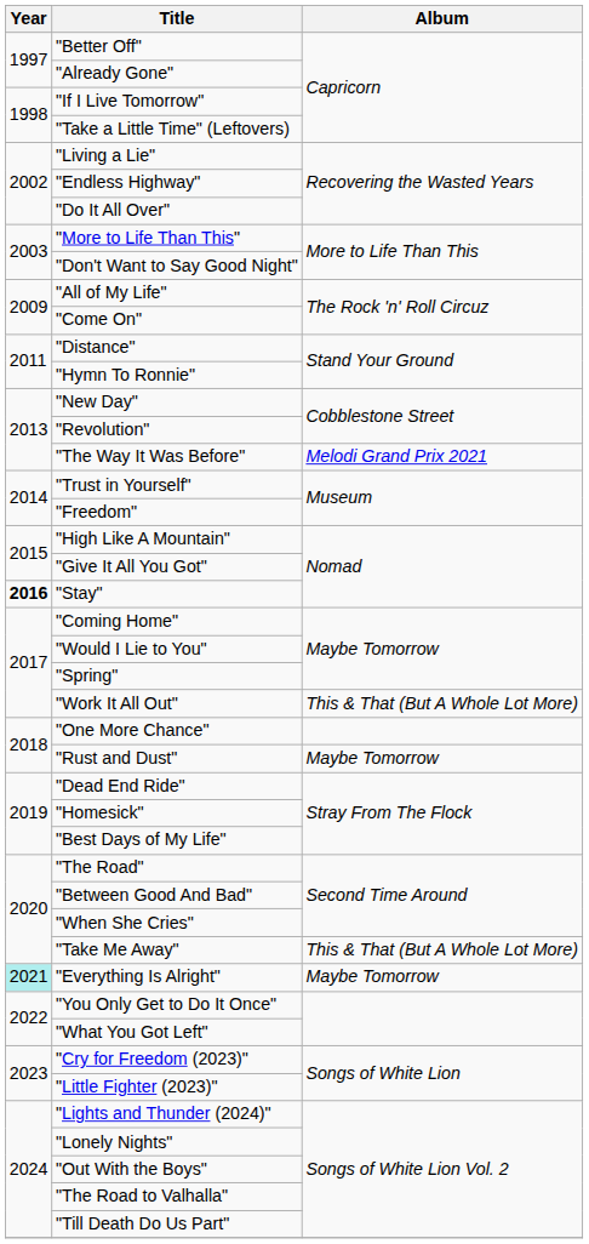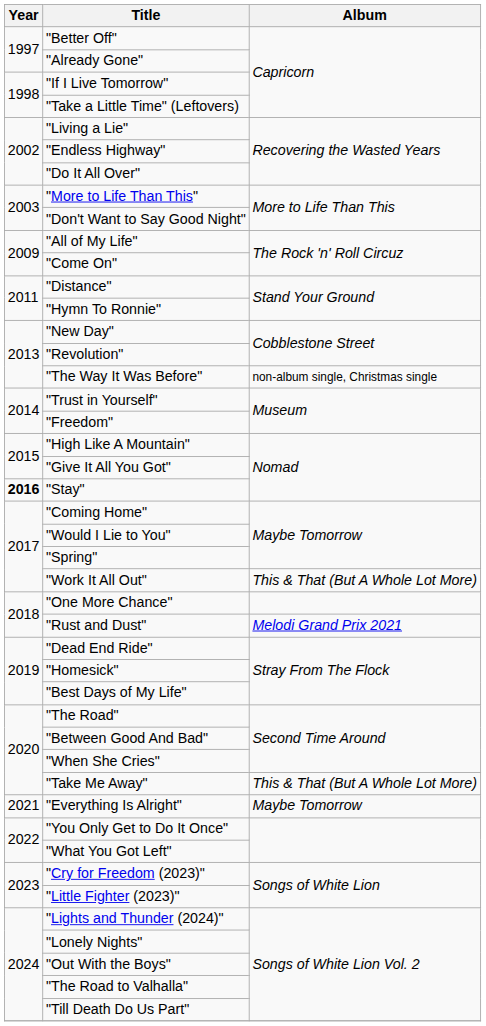 <table class="wikitable">
 <tr>
 <th>Year</th>
 <th>Title</th>
 <th>Album</th>
 </tr>
 <tr>
 <td rowspan="2">1997</td>
 <td>"Better Off"</td>
 <td rowspan="4"><em>Capricorn</em></td>
 </tr>
 <tr>
 <td>"Already Gone"</td>
 </tr>
 <tr>
 <td rowspan="2">1998</td>
 <td>"If I Live Tomorrow"</td>
 </tr>
 <tr>
 <td>"Take a Little Time" (Leftovers)</td>
 </tr>
 <tr>
 <td rowspan="3">2002</td>
 <td>"Living a Lie"</td>
 <td rowspan="3"><em>Recovering the Wasted Years</em></td>
 </tr>
 <tr>
 <td>"Endless Highway"</td>
 </tr>
 <tr>
 <td>"Do It All Over"</td>
 </tr>
 <tr>
 <td rowspan="2">2003</td>
 <td>"<a href='#'>More to Life Than This</a>"</td>
 <td rowspan="2"><em>More to Life Than This</em></td>
 </tr>
 <tr>
 <td>"Don't Want to Say Good Night"</td>
 </tr>
 <tr>
 <td rowspan="2">2009</td>
 <td>"All of My Life"</td>
 <td rowspan="2"><em>The Rock 'n' Roll Circuz</em></td>
 </tr>
 <tr>
 <td>"Come On"</td>
 </tr>
 <tr>
 <td rowspan="2">2011</td>
 <td>"Distance"</td>
 <td rowspan="2"><em>Stand Your Ground</em></td>
 </tr>
 <tr>
 <td>"Hymn To Ronnie"</td>
 </tr>
 <tr>
 <td rowspan="3">2013</td>
 <td>"New Day"</td>
 <td rowspan="2"><em>Cobblestone Street</em></td>
 </tr>
 <tr>
 <td>"Revolution"</td>
 </tr>
 <tr>
 <td>"The Way It Was Before"</td>
-<td rowspan="1"><em><a href='#'>Melodi Grand Prix 2021</a></em></td>
+<td rowspan="1"><small>non-album single, Christmas single</small></td>
 </tr>
 <tr>
 <td rowspan="2">2014</td>
 <td>"Trust in Yourself"</td>
 <td rowspan="2"><em>Museum</em></td>
 </tr>
 <tr>
 <td>"Freedom"</td>
 </tr>
 <tr>
 <td rowspan="2">2015</td>
 <td>"High Like A Mountain"</td>
 <td rowspan="3"><em>Nomad</em></td>
 </tr>
 <tr>
 <td>"Give It All You Got"</td>
 </tr>
 <tr>
 <td rowspan="1"><strong>2016</strong></td>
 <td>"Stay"</td>
 </tr>
 <tr>
 <td rowspan="4">2017</td>
 <td>"Coming Home"</td>
 <td rowspan="3"><em>Maybe Tomorrow</em></td>
 </tr>
 <tr>
 <td>"Would I Lie to You"</td>
 </tr>
 <tr>
 <td>"Spring"</td>
 </tr>
 <tr>
 <td>"Work It All Out"</td>
 <td rowspan="1"><em>This & That (But A Whole Lot More)</em></td>
 </tr>
 <tr>
 <td rowspan="2">2018</td>
 <td>"One More Chance"</td>
 </tr>
 <tr>
 <td>"Rust and Dust"</td>
-<td rowspan="1"><em>Maybe Tomorrow</em></td>
+<td rowspan="1"><em><a href='#'>Melodi Grand Prix 2021</a></em></td>
 </tr>
 <tr>
 <td rowspan="3">2019</td>
 <td>"Dead End Ride"</td>
 <td rowspan="3"><em>Stray From The Flock</em></td>
 </tr>
 <tr>
 <td>"Homesick"</td>
 </tr>
 <tr>
 <td>"Best Days of My Life"</td>
 </tr>
 <tr>
 <td rowspan="4">2020</td>
 <td>"The Road"</td>
 <td rowspan="3"><em>Second Time Around</em></td>
 </tr>
 <tr>
 <td>"Between Good And Bad"</td>
 </tr>
 <tr>
 <td>"When She Cries"</td>
 </tr>
 <tr>
 <td>"Take Me Away"</td>
 <td rowspan="1"><em>This & That (But A Whole Lot More)</em></td>
 </tr>
 <tr>
-<td rowspan="1" style="background: paleturquoise;">2021</td>
+<td rowspan="1">2021</td>
 <td>"Everything Is Alright"</td>
 <td rowspan="1"><em>Maybe Tomorrow</em></td>
 </tr>
 <tr>
 <td rowspan="2">2022</td>
 <td>"You Only Get to Do It Once"</td>
 </tr>
 <tr>
 <td>"What You Got Left"</td>
 </tr>
 <tr>
 <td rowspan="2">2023</td>
 <td>"<a href='#'>Cry for Freedom</a> (2023)"</td>
 <td rowspan="2"><em>Songs of White Lion</em></td>
 </tr>
 <tr>
 <td>"<a href='#'>Little Fighter</a> (2023)"</td>
 </tr>
 <tr>
 <td rowspan="5">2024</td>
 <td>"<a href='#'>Lights and Thunder</a> (2024)"</td>
 <td rowspan="5"><em>Songs of White Lion Vol. 2</em></td>
 </tr>
 <tr>
 <td>"Lonely Nights"</td>
 </tr>
 <tr>
 <td>"Out With the Boys"</td>
 </tr>
 <tr>
 <td>"The Road to Valhalla"</td>
 </tr>
 <tr>
 <td>"Till Death Do Us Part"</td>
 </tr>
 <tr>
 </tr>
 </table>
